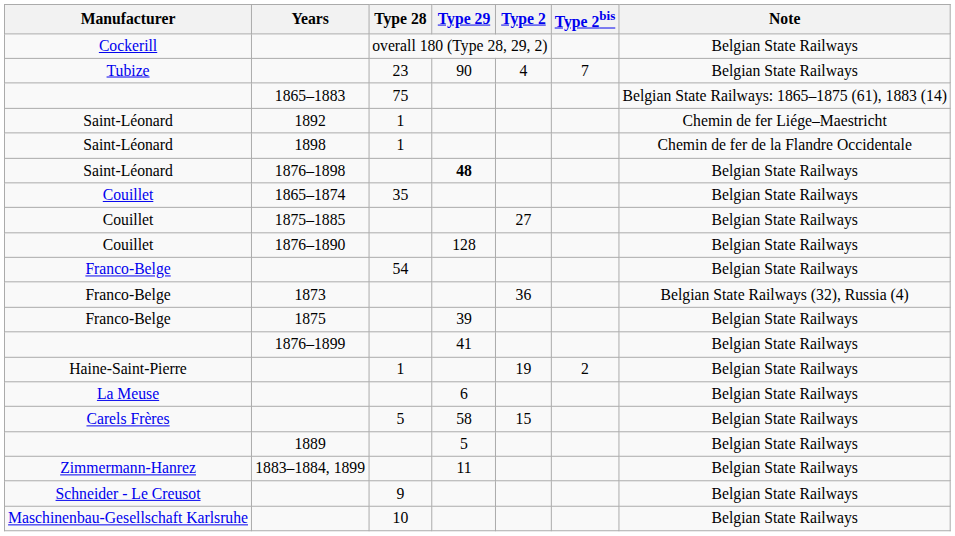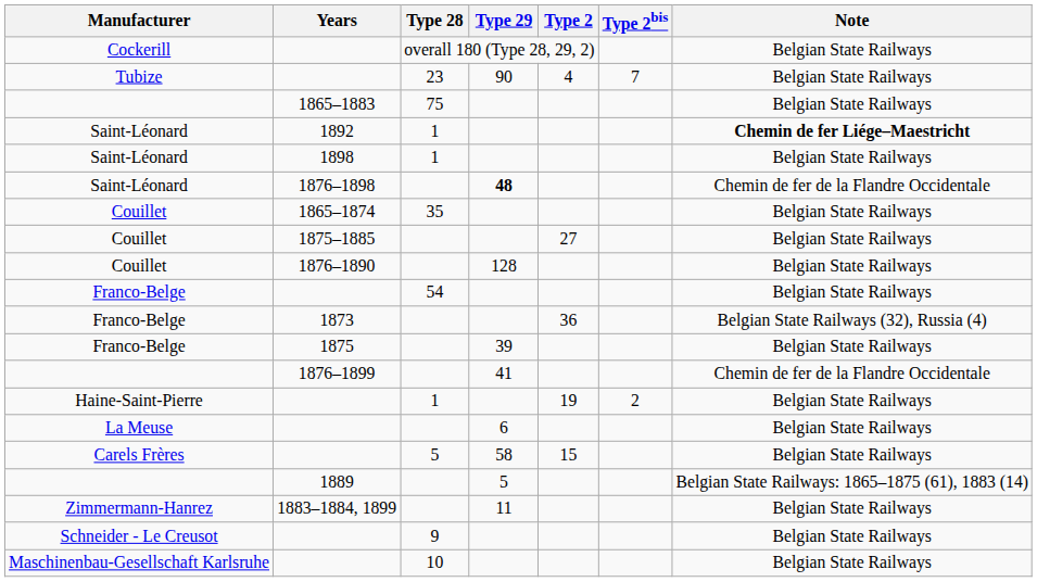 <table class="wikitable" style=text-align:center>
 <tr>
 <th>Manufacturer</th>
 <th>Years</th>
 <th>Type 28</th>
 <th><a href='#'>Type 29</a></th>
 <th><a href='#'>Type 2</a></th>
 <th><a href='#'>Type 2<sup>bis</sup></a></th>
 <th>Note</th>
 </tr>
 <tr>
 <td><a href='#'>Cockerill</a></td>
 <td></td>
 <td colspan="3">overall 180 (Type 28, 29, 2)</td>
 <td></td>
 <td>Belgian State Railways</td>
 </tr>
 <tr>
 <td><a href='#'>Tubize</a></td>
 <td></td>
 <td>23</td>
 <td>90</td>
 <td>4</td>
 <td>7</td>
 <td>Belgian State Railways</td>
 </tr>
 <tr>
 <td></td>
 <td>1865–1883</td>
 <td>75</td>
 <td></td>
 <td></td>
 <td></td>
-<td>Belgian State Railways: 1865–1875 (61), 1883 (14)</td>
+<td>Belgian State Railways</td>
 </tr>
 <tr>
 <td>Saint-Léonard</td>
 <td>1892</td>
 <td>1</td>
 <td></td>
 <td></td>
 <td></td>
-<td>Chemin de fer Liége–Maestricht</td>
+<td><strong>Chemin de fer Liége–Maestricht</strong></td>
 </tr>
 <tr>
 <td>Saint-Léonard</td>
 <td>1898</td>
 <td>1</td>
 <td></td>
 <td></td>
 <td></td>
-<td>Chemin de fer de la Flandre Occidentale</td>
+<td>Belgian State Railways</td>
 </tr>
 <tr>
 <td>Saint-Léonard</td>
 <td>1876–1898</td>
 <td></td>
 <td><strong>48</strong></td>
 <td></td>
 <td></td>
-<td>Belgian State Railways</td>
+<td>Chemin de fer de la Flandre Occidentale</td>
 </tr>
 <tr>
 <td><a href='#'>Couillet</a></td>
 <td>1865–1874</td>
 <td>35</td>
 <td></td>
 <td></td>
 <td></td>
 <td>Belgian State Railways</td>
 </tr>
 <tr>
 <td>Couillet</td>
 <td>1875–1885</td>
 <td></td>
 <td></td>
 <td>27</td>
 <td></td>
 <td>Belgian State Railways</td>
 </tr>
 <tr>
 <td>Couillet</td>
 <td>1876–1890</td>
 <td></td>
 <td>128</td>
 <td></td>
 <td></td>
 <td>Belgian State Railways</td>
 </tr>
 <tr>
 <td><a href='#'>Franco-Belge</a></td>
 <td></td>
 <td>54</td>
 <td></td>
 <td></td>
 <td></td>
 <td>Belgian State Railways</td>
 </tr>
 <tr>
 <td>Franco-Belge</td>
 <td>1873</td>
 <td></td>
 <td></td>
 <td>36</td>
 <td></td>
 <td>Belgian State Railways (32), Russia (4)</td>
 </tr>
 <tr>
 <td>Franco-Belge</td>
 <td>1875</td>
 <td></td>
 <td>39</td>
 <td></td>
 <td></td>
 <td>Belgian State Railways</td>
 </tr>
 <tr>
 <td></td>
 <td>1876–1899</td>
 <td></td>
 <td>41</td>
 <td></td>
 <td></td>
-<td>Belgian State Railways</td>
+<td>Chemin de fer de la Flandre Occidentale</td>
 </tr>
 <tr>
 <td>Haine-Saint-Pierre</td>
 <td></td>
 <td>1</td>
 <td></td>
 <td>19</td>
 <td>2</td>
 <td>Belgian State Railways</td>
 </tr>
 <tr>
 <td><a href='#'>La Meuse</a></td>
 <td></td>
 <td></td>
 <td>6</td>
 <td></td>
 <td></td>
 <td>Belgian State Railways</td>
 </tr>
 <tr>
 <td><a href='#'>Carels Frères</a></td>
 <td></td>
 <td>5</td>
 <td>58</td>
 <td>15</td>
 <td></td>
 <td>Belgian State Railways</td>
 </tr>
 <tr>
 <td></td>
 <td>1889</td>
 <td></td>
 <td>5</td>
 <td></td>
 <td></td>
-<td>Belgian State Railways</td>
+<td>Belgian State Railways: 1865–1875 (61), 1883 (14)</td>
 </tr>
 <tr>
 <td><a href='#'>Zimmermann-Hanrez</a></td>
 <td>1883–1884, 1899</td>
 <td></td>
 <td>11</td>
 <td></td>
 <td></td>
 <td>Belgian State Railways</td>
 </tr>
 <tr>
 <td><a href='#'>Schneider - Le Creusot</a></td>
 <td></td>
 <td>9</td>
 <td></td>
 <td></td>
 <td></td>
 <td>Belgian State Railways</td>
 </tr>
 <tr>
 <td><a href='#'>Maschinenbau-Gesellschaft Karlsruhe</a></td>
 <td></td>
 <td>10</td>
 <td></td>
 <td></td>
 <td></td>
 <td>Belgian State Railways</td>
 </tr>
 </table>
